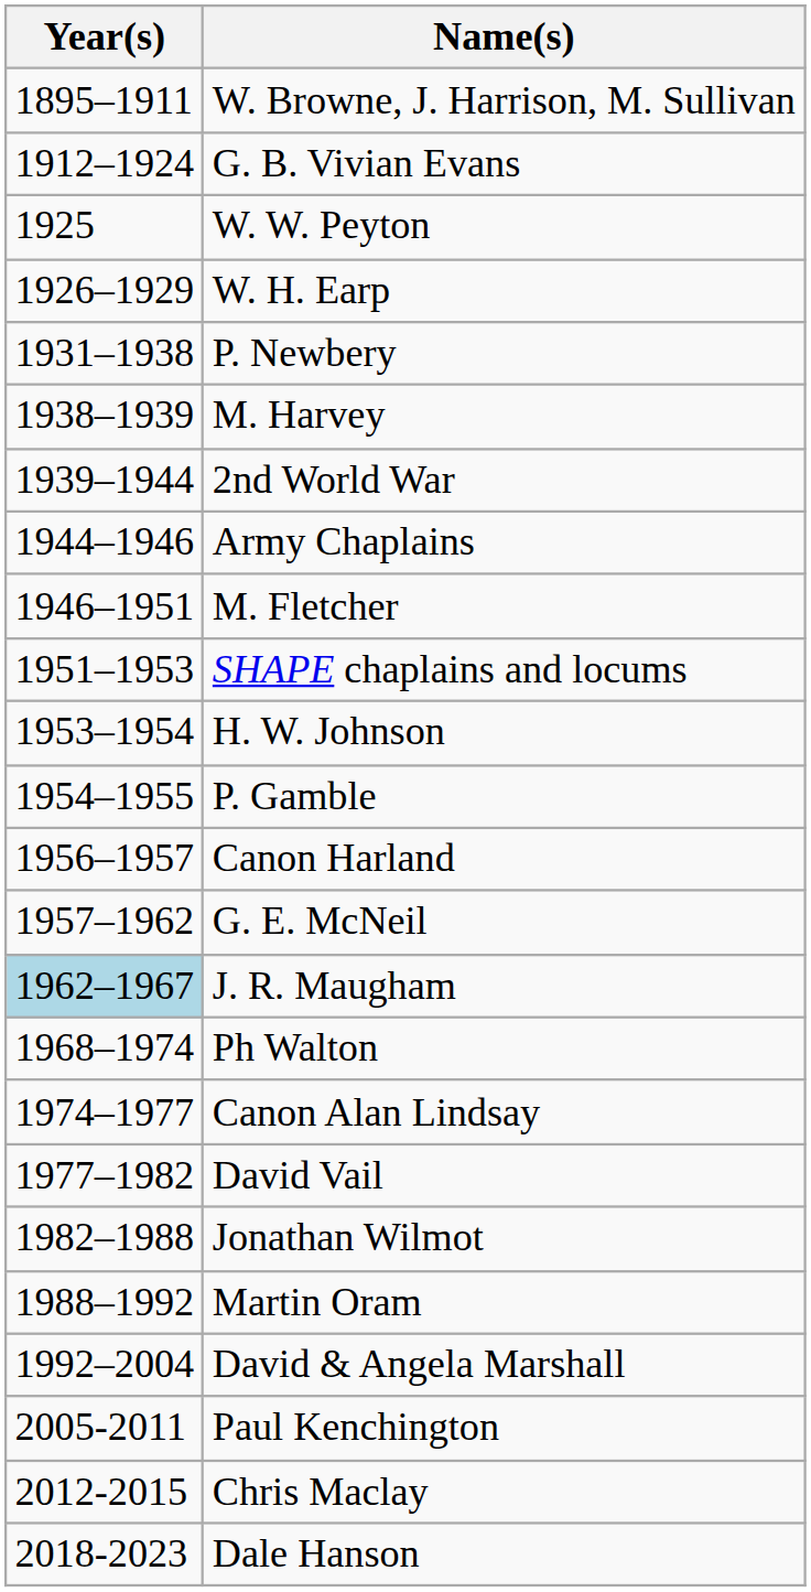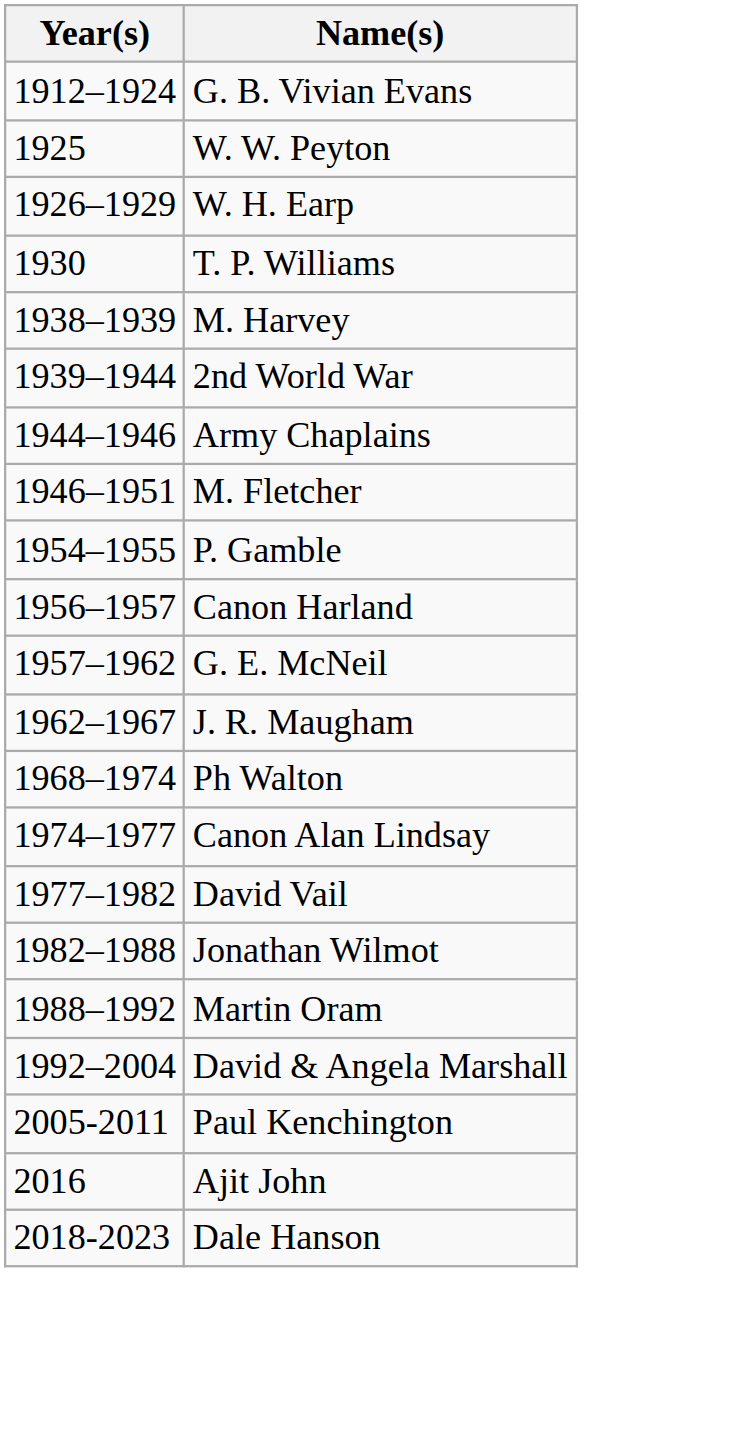 <table class="wikitable" border="1">
 <tr>
 <th>Year(s)</th>
 <th>Name(s)</th>
-</tr>
-<tr>
-<td>1895–1911</td>
-<td>W. Browne, J. Harrison, M. Sullivan</td>
 </tr>
 <tr>
 <td>1912–1924</td>
 <td>G. B. Vivian Evans</td>
 </tr>
 <tr>
 <td>1925</td>
 <td>W. W. Peyton</td>
 </tr>
 <tr>
 <td>1926–1929</td>
 <td>W. H. Earp</td>
 </tr>
 <tr>
-<td>1931–1938</td>
-<td>P. Newbery</td>
+<td>1930</td>
+<td>T. P. Williams</td>
 </tr>
 <tr>
 <td>1938–1939</td>
 <td>M. Harvey</td>
 </tr>
 <tr>
 <td>1939–1944</td>
 <td>2nd World War</td>
 </tr>
 <tr>
 <td>1944–1946</td>
 <td>Army Chaplains</td>
 </tr>
 <tr>
 <td>1946–1951</td>
 <td>M. Fletcher</td>
 </tr>
 <tr>
-<td>1951–1953</td>
-<td><em><a href='#'>SHAPE</a></em> chaplains and locums</td>
-</tr>
-<tr>
-<td>1953–1954</td>
-<td>H. W. Johnson</td>
-</tr>
-<tr>
 <td>1954–1955</td>
 <td>P. Gamble</td>
 </tr>
 <tr>
 <td>1956–1957</td>
 <td>Canon Harland</td>
 </tr>
 <tr>
 <td>1957–1962</td>
 <td>G. E. McNeil</td>
 </tr>
 <tr>
-<td style="background: lightblue;">1962–1967</td>
+<td>1962–1967</td>
 <td>J. R. Maugham</td>
 </tr>
 <tr>
 <td>1968–1974</td>
 <td>Ph Walton</td>
 </tr>
 <tr>
 <td>1974–1977</td>
 <td>Canon Alan Lindsay</td>
 </tr>
 <tr>
 <td>1977–1982</td>
 <td>David Vail</td>
 </tr>
 <tr>
 <td>1982–1988</td>
 <td>Jonathan Wilmot</td>
 </tr>
 <tr>
 <td>1988–1992</td>
 <td>Martin Oram</td>
 </tr>
 <tr>
 <td>1992–2004</td>
 <td>David & Angela Marshall</td>
 </tr>
 <tr>
 <td>2005-2011</td>
 <td>Paul Kenchington</td>
 </tr>
 <tr>
-<td>2012-2015</td>
-<td>Chris Maclay</td>
+<td>2016</td>
+<td>Ajit John</td>
 </tr>
 <tr>
 <td>2018-2023</td>
 <td>Dale Hanson</td>
 </tr>
 </table>
